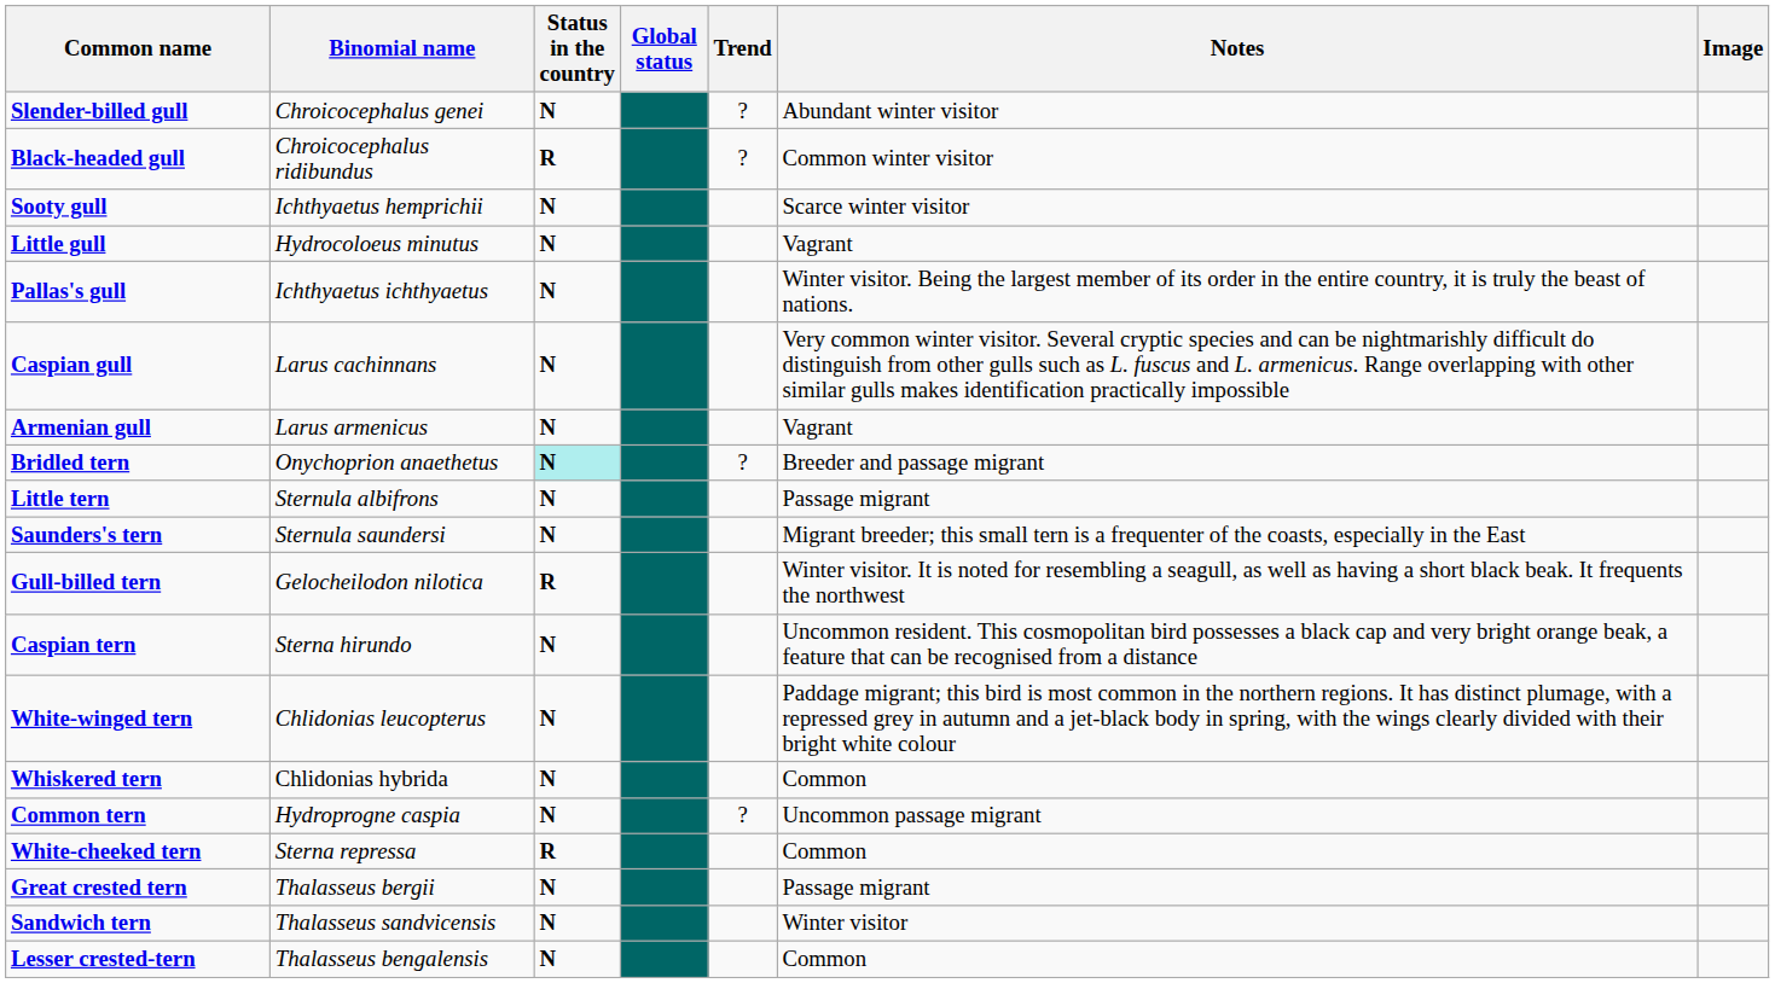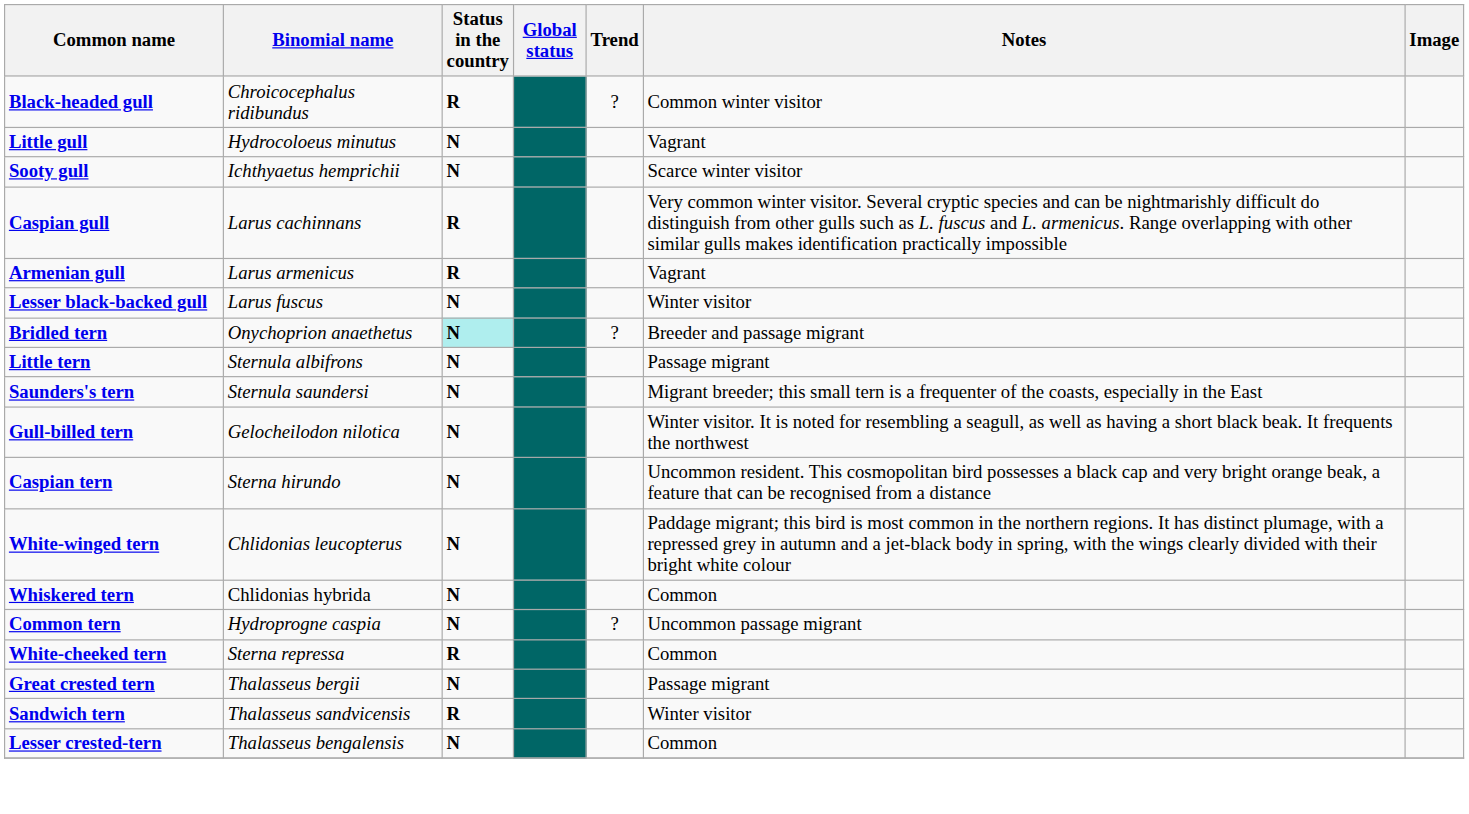 <table class="wikitable sortable">
 <tr>
 <th width="15%">Common name</th>
 <th width="15%"><a href='#'>Binomial name</a></th>
 <th width="1%">Status in the country</th>
 <th width="5%"><a href='#'>Global status</a></th>
 <th width="1%">Trend</th>
 <th class="unsortable">Notes</th>
 <th class="unsortable">Image</th>
 </tr>
 <tr>
-<td><strong><a href='#'>Slender-billed gull</a></strong></td>
-<td><em>Chroicocephalus genei</em></td>
-<td><strong>N</strong></td>
-<td align=center style="background: #006666"></td>
-<td align=center>?</td>
-<td>Abundant winter visitor</td>
-<td></td>
-</tr>
-<tr>
 <td><strong><a href='#'>Black-headed gull</a></strong></td>
 <td><em>Chroicocephalus ridibundus</em></td>
 <td><strong>R</strong></td>
 <td align=center style="background: #006666"></td>
 <td align=center>?</td>
 <td>Common winter visitor</td>
+<td></td>
+</tr>
+<tr>
+<td><strong><a href='#'>Little gull</a></strong></td>
+<td><em>Hydrocoloeus minutus</em></td>
+<td><strong>N</strong></td>
+<td align=center style="background: #006666"></td>
+<td align=center></td>
+<td>Vagrant</td>
 <td></td>
 </tr>
 <tr>
 <td><strong><a href='#'>Sooty gull</a></strong></td>
 <td><em>Ichthyaetus hemprichii</em></td>
 <td><strong>N</strong></td>
 <td align=center style="background: #006666"></td>
 <td align=center></td>
 <td>Scarce winter visitor</td>
 <td></td>
 </tr>
 <tr>
-<td><strong><a href='#'>Little gull</a></strong></td>
-<td><em>Hydrocoloeus minutus</em></td>
-<td><strong>N</strong></td>
-<td align=center style="background: #006666"></td>
-<td align=center></td>
-<td>Vagrant</td>
-<td></td>
-</tr>
-<tr>
-<td><strong><a href='#'>Pallas's gull</a></strong></td>
-<td><em>Ichthyaetus ichthyaetus</em></td>
-<td><strong>N</strong></td>
-<td align=center style="background: #006666"></td>
-<td align=center></td>
-<td>Winter visitor. Being the largest member of its order in the entire country, it is truly the beast of nations.</td>
-<td></td>
-</tr>
-<tr>
 <td><strong><a href='#'>Caspian gull</a></strong></td>
 <td><em>Larus cachinnans</em></td>
-<td><strong>N</strong></td>
+<td><strong>R</strong></td>
 <td align=center style="background: #006666"></td>
 <td align=center></td>
 <td>Very common winter visitor. Several cryptic species and can be nightmarishly difficult do distinguish from other gulls such as <em>L. fuscus</em> and <em>L. armenicus</em>. Range overlapping with other similar gulls makes identification practically impossible</td>
 <td></td>
 </tr>
 <tr>
 <td><strong><a href='#'>Armenian gull</a></strong></td>
 <td><em>Larus armenicus</em></td>
+<td><strong>R</strong></td>
+<td align=center style="background: #006666"></td>
+<td align=center></td>
+<td>Vagrant</td>
+<td></td>
+</tr>
+<tr>
+<td><strong><a href='#'>Lesser black-backed gull</a></strong></td>
+<td><em>Larus fuscus</em></td>
 <td><strong>N</strong></td>
 <td align=center style="background: #006666"></td>
 <td align=center></td>
-<td>Vagrant</td>
+<td>Winter visitor</td>
 <td></td>
 </tr>
 <tr>
 <td><strong><a href='#'>Bridled tern</a></strong></td>
 <td><em>Onychoprion anaethetus</em></td>
 <td style="background: paleturquoise;"><strong>N</strong></td>
 <td align=center style= "background: #006666"></td>
 <td align=center>?</td>
 <td>Breeder and passage migrant</td>
 <td></td>
 </tr>
 <tr>
 <td><strong><a href='#'>Little tern</a></strong></td>
 <td><em>Sternula albifrons</em></td>
 <td><strong>N</strong></td>
 <td align=center style="background: #006666"></td>
 <td align=center></td>
 <td>Passage migrant</td>
 <td></td>
 </tr>
 <tr>
 <td><strong><a href='#'>Saunders's tern</a></strong></td>
 <td><em>Sternula saundersi</em></td>
 <td><strong>N</strong></td>
 <td align=center style="background: #006666"></td>
 <td align=center></td>
 <td>Migrant breeder; this small tern is a frequenter of the coasts, especially in the East</td>
 <td></td>
 </tr>
 <tr>
 <td><strong><a href='#'>Gull-billed tern</a></strong></td>
 <td><em>Gelocheilodon nilotica</em></td>
-<td><strong>R</strong></td>
+<td><strong>N</strong></td>
 <td align=center style="background: #006666"></td>
 <td align=center></td>
 <td>Winter visitor. It is noted for resembling a seagull, as well as having a short black beak. It frequents the northwest</td>
 <td></td>
 </tr>
 <tr>
 <td><strong><a href='#'>Caspian tern</a></strong></td>
 <td><em>Sterna hirundo</em></td>
 <td><strong>N</strong></td>
 <td align=center style="background: #006666"></td>
 <td align=center></td>
 <td>Uncommon resident. This cosmopolitan bird possesses a black cap and very bright orange beak, a feature that can be recognised from a distance</td>
 <td></td>
 </tr>
 <tr>
 <td><strong><a href='#'>White-winged tern</a></strong></td>
 <td><em>Chlidonias leucopterus</em></td>
 <td><strong>N</strong></td>
 <td align=center style="background: #006666"></td>
 <td align=center></td>
 <td>Paddage migrant; this bird is most common in the northern regions. It has distinct plumage, with a repressed grey in autumn and a jet-black body in spring, with the wings clearly divided with their bright white colour</td>
 <td></td>
 </tr>
 <tr>
 <td><strong><a href='#'>Whiskered tern</a></strong></td>
 <td>Chlidonias hybrida</td>
 <td><strong>N</strong></td>
 <td align=center style="background: #006666"></td>
 <td align=center></td>
 <td>Common</td>
 <td></td>
 </tr>
 <tr>
 <td><strong><a href='#'>Common tern</a></strong></td>
 <td><em>Hydroprogne caspia</em></td>
 <td><strong>N</strong></td>
 <td align=center style="background: #006666"></td>
 <td align=center>?</td>
 <td>Uncommon passage migrant</td>
 <td></td>
 </tr>
 <tr>
 <td><strong><a href='#'>White-cheeked tern</a></strong></td>
 <td><em>Sterna repressa</em></td>
 <td><strong>R</strong></td>
 <td align=center style="background: #006666"></td>
 <td align=center></td>
 <td>Common</td>
 <td></td>
 </tr>
 <tr>
 <td><strong><a href='#'>Great crested tern</a></strong></td>
 <td><em>Thalasseus bergii</em></td>
 <td><strong>N</strong></td>
 <td align=center style="background: #006666"></td>
 <td align=center></td>
 <td>Passage migrant</td>
 <td></td>
 </tr>
 <tr>
 <td><strong><a href='#'>Sandwich tern</a></strong></td>
 <td><em>Thalasseus sandvicensis</em></td>
-<td><strong>N</strong></td>
+<td><strong>R</strong></td>
 <td align=center style="background: #006666"></td>
 <td align=center></td>
 <td>Winter visitor</td>
 <td></td>
 </tr>
 <tr>
 <td><strong><a href='#'>Lesser crested-tern</a></strong></td>
 <td><em>Thalasseus bengalensis</em></td>
 <td><strong>N</strong></td>
 <td align=center style="background: #006666"></td>
 <td align=center></td>
 <td>Common</td>
 <td></td>
 </tr>
 <tr>
 </tr>
 </table>
